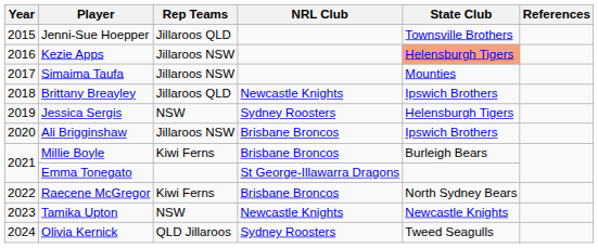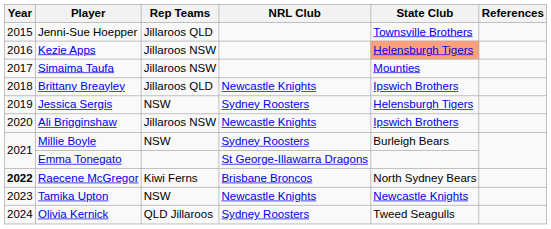 <table class="wikitable">
 <tr>
 <th>Year</th>
 <th>Player</th>
 <th>Rep Teams</th>
 <th>NRL Club</th>
 <th>State Club</th>
 <th>References</th>
 </tr>
 <tr>
 <td>2015</td>
 <td>Jenni-Sue Hoepper</td>
 <td> Jillaroos  QLD</td>
 <td></td>
 <td> <a href='#'>Townsville Brothers</a></td>
 <td></td>
 </tr>
 <tr>
 <td>2016</td>
 <td><a href='#'>Kezie Apps</a></td>
 <td> Jillaroos  NSW</td>
 <td></td>
 <td style="background: lightsalmon;"> <a href='#'>Helensburgh Tigers</a></td>
 <td></td>
 </tr>
 <tr>
 <td>2017</td>
 <td><a href='#'>Simaima Taufa</a></td>
 <td> Jillaroos  NSW</td>
 <td></td>
 <td> <a href='#'>Mounties</a></td>
 <td></td>
 </tr>
 <tr>
 <td>2018</td>
 <td><a href='#'>Brittany Breayley</a></td>
 <td> Jillaroos  QLD</td>
 <td> <a href='#'>Newcastle Knights</a></td>
 <td> <a href='#'>Ipswich Brothers</a></td>
 <td></td>
 </tr>
 <tr>
 <td>2019</td>
 <td><a href='#'>Jessica Sergis</a></td>
 <td> NSW</td>
 <td> <a href='#'>Sydney Roosters</a></td>
 <td> <a href='#'>Helensburgh Tigers</a></td>
 <td></td>
 </tr>
 <tr>
 <td>2020</td>
 <td><a href='#'>Ali Brigginshaw</a></td>
 <td> Jillaroos  NSW</td>
-<td> <a href='#'>Brisbane Broncos</a></td>
+<td> <a href='#'>Newcastle Knights</a></td>
 <td> <a href='#'>Ipswich Brothers</a></td>
 <td></td>
 </tr>
 <tr>
 <td rowspan=2>2021<br></td>
 <td><a href='#'>Millie Boyle</a></td>
-<td> Kiwi Ferns</td>
-<td> <a href='#'>Brisbane Broncos</a></td>
+<td> NSW</td>
+<td> <a href='#'>Sydney Roosters</a></td>
 <td> Burleigh Bears</td>
 <td rowspan=2></td>
 </tr>
 <tr>
 <td><a href='#'>Emma Tonegato</a></td>
 <td></td>
 <td> <a href='#'>St George-Illawarra Dragons</a></td>
 <td></td>
 </tr>
 <tr>
-<td>2022</td>
+<td><strong>2022</strong></td>
 <td><a href='#'>Raecene McGregor</a></td>
 <td> Kiwi Ferns</td>
 <td> <a href='#'>Brisbane Broncos</a></td>
 <td> North Sydney Bears</td>
 <td></td>
 </tr>
 <tr>
 <td>2023</td>
 <td><a href='#'>Tamika Upton</a></td>
 <td> NSW</td>
 <td> <a href='#'>Newcastle Knights</a></td>
 <td> <a href='#'>Newcastle Knights</a></td>
 <td></td>
 </tr>
 <tr>
 <td>2024</td>
 <td><a href='#'>Olivia Kernick</a></td>
 <td> QLD  Jillaroos</td>
 <td> <a href='#'>Sydney Roosters</a></td>
 <td> Tweed Seagulls</td>
 <td></td>
 </tr>
 </table>
